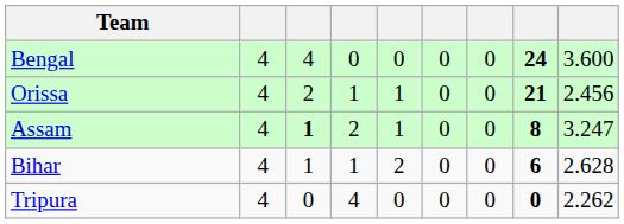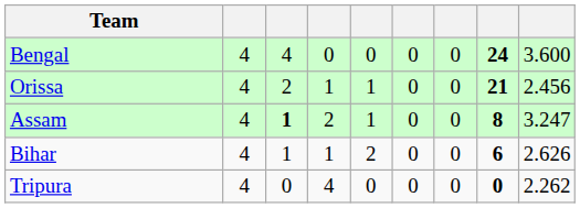 <table class="wikitable" style="text-align:center">
 <tr>
 <th style="width:160px">Team</th>
 <th style="width:25px"></th>
 <th style="width:25px"></th>
 <th style="width:25px"></th>
 <th style="width:25px"></th>
 <th style="width:25px"></th>
 <th style="width:25px"></th>
 <th style="width:25px"></th>
 <th style="width:25px;"></th>
 </tr>
 <tr style="background:#cfc;">
 <td style="text-align:left"><a href='#'>Bengal</a></td>
 <td>4</td>
 <td>4</td>
 <td>0</td>
 <td>0</td>
 <td>0</td>
 <td>0</td>
 <td><strong>24</strong></td>
 <td>3.600</td>
 </tr>
 <tr style="background:#cfc;">
 <td style="text-align:left"><a href='#'>Orissa</a></td>
 <td>4</td>
 <td>2</td>
 <td>1</td>
 <td>1</td>
 <td>0</td>
 <td>0</td>
 <td><strong>21</strong></td>
 <td>2.456</td>
 </tr>
 <tr style="background:#cfc;">
 <td style="text-align:left"><a href='#'>Assam</a></td>
 <td>4</td>
 <td><strong>1</strong></td>
 <td>2</td>
 <td>1</td>
 <td>0</td>
 <td>0</td>
 <td><strong>8</strong></td>
 <td>3.247</td>
 </tr>
 <tr>
 <td style="text-align:left"><a href='#'>Bihar</a></td>
 <td>4</td>
 <td>1</td>
 <td>1</td>
 <td>2</td>
 <td>0</td>
 <td>0</td>
 <td><strong>6</strong></td>
-<td>2.628</td>
+<td>2.626</td>
 </tr>
 <tr>
 <td style="text-align:left"><a href='#'>Tripura</a></td>
 <td>4</td>
 <td>0</td>
 <td>4</td>
 <td>0</td>
 <td>0</td>
 <td>0</td>
 <td><strong>0</strong></td>
 <td>2.262</td>
 </tr>
 </table>
